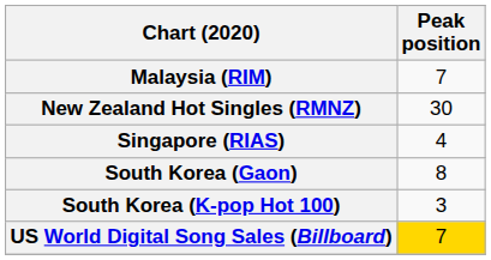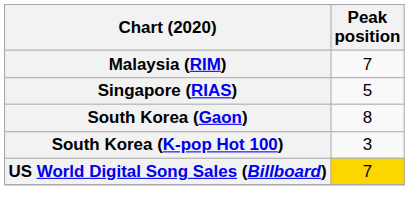 <table class="wikitable sortable plainrowheaders" style="text-align:center">
 <tr>
 <th scope="col">Chart (2020)</th>
 <th scope="col">Peak<br>position</th>
 </tr>
 <tr>
 <th scope="row">Malaysia (<a href='#'>RIM</a>)</th>
 <td>7</td>
 </tr>
 <tr>
-<th scope="row">New Zealand Hot Singles (<a href='#'>RMNZ</a>)</th>
-<td>30</td>
-</tr>
-<tr>
 <th scope="row">Singapore (<a href='#'>RIAS</a>)</th>
-<td>4</td>
+<td>5</td>
 </tr>
 <tr>
 <th scope="row">South Korea (<a href='#'>Gaon</a>)</th>
 <td>8</td>
 </tr>
 <tr>
 <th scope="row">South Korea (<a href='#'>K-pop Hot 100</a>)</th>
 <td>3</td>
 </tr>
 <tr>
 <th scope="row">US <a href='#'>World Digital Song Sales</a> (<em><a href='#'>Billboard</a></em>)</th>
 <td style="background: gold;">7</td>
 </tr>
 <tr>
 </tr>
 </table>
